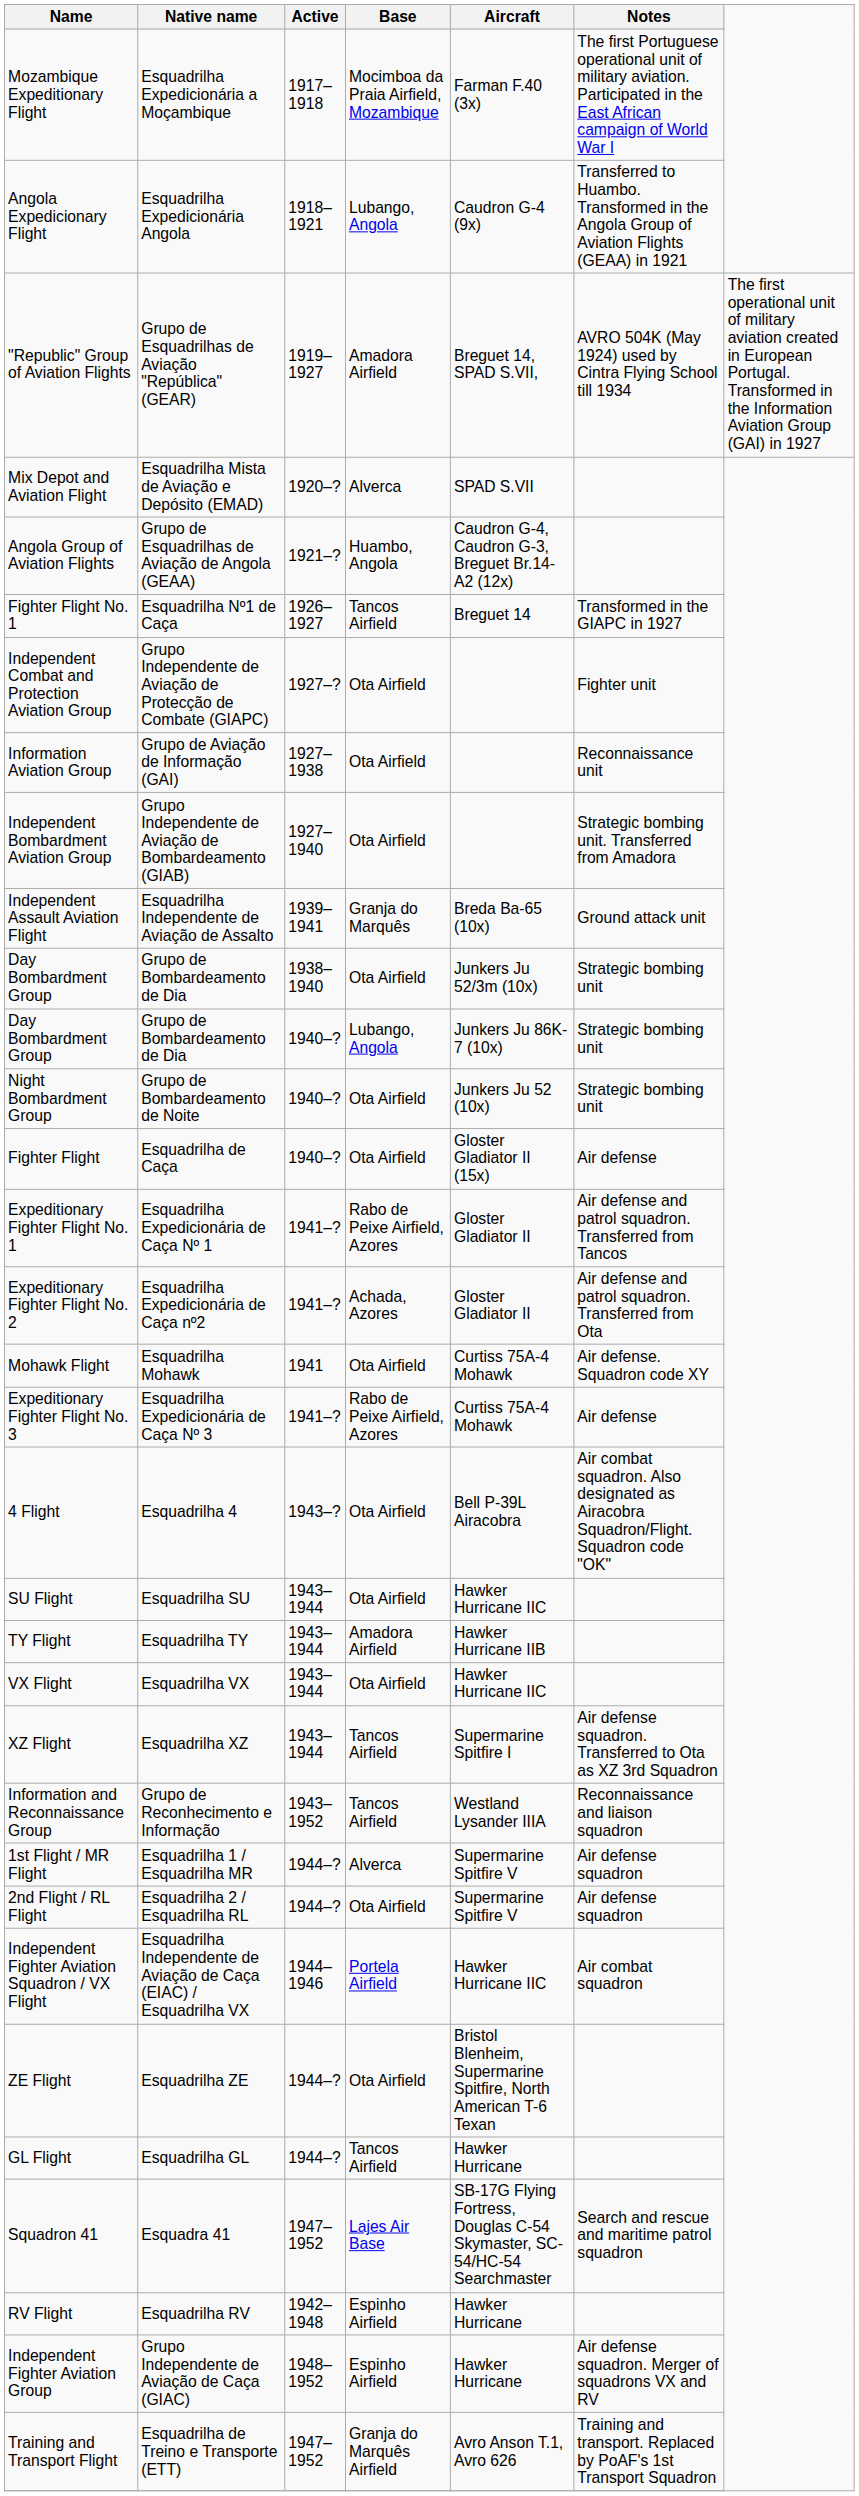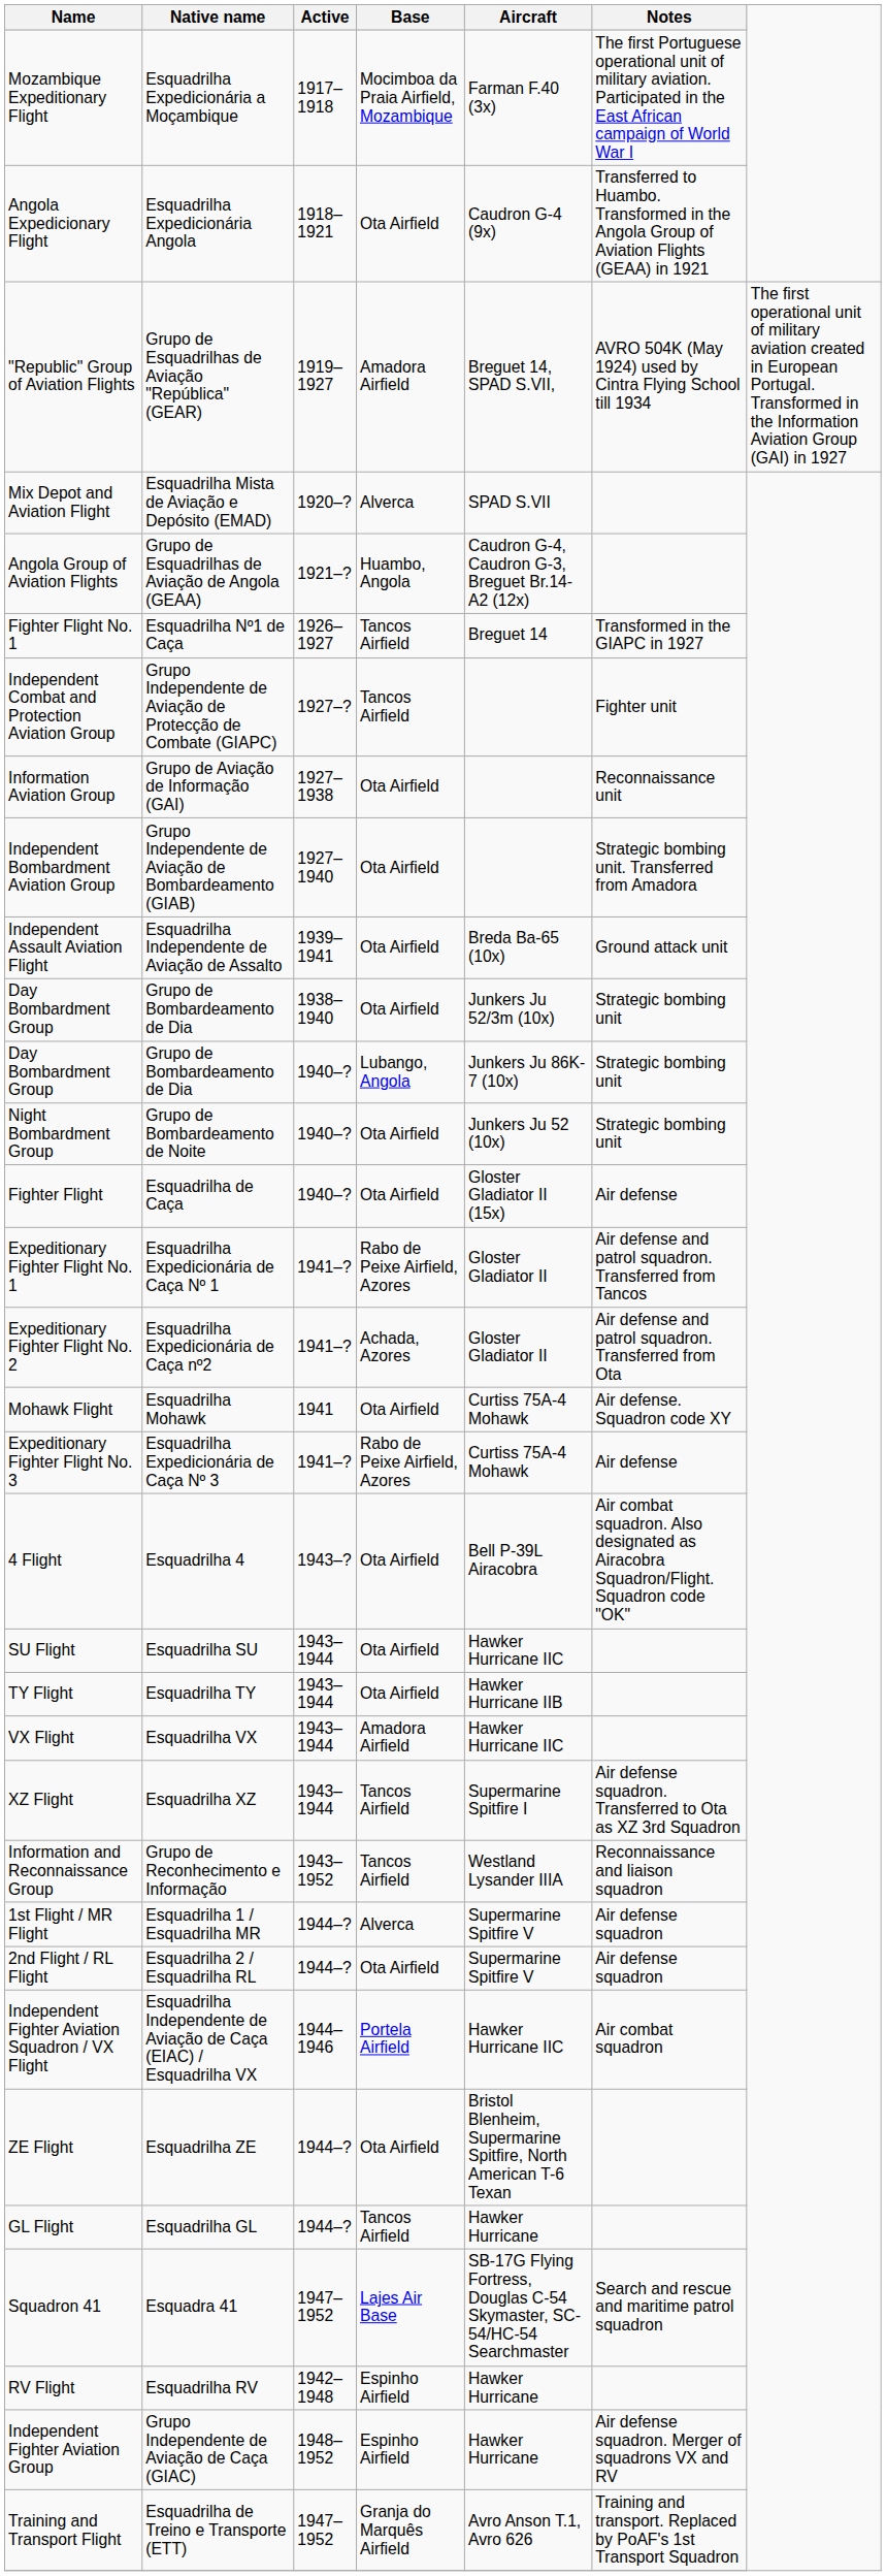 <table class="wikitable sortable">
 <tr style="background:#cccccc;">
 <th>Name</th>
 <th>Native name</th>
 <th>Active</th>
 <th>Base</th>
 <th>Aircraft</th>
 <th>Notes</th>
 </tr>
 <tr>
 <td>Mozambique Expeditionary Flight</td>
 <td>Esquadrilha Expedicionária a Moçambique</td>
 <td>1917–1918</td>
 <td>Mocimboa da Praia Airfield, <a href='#'>Mozambique</a></td>
 <td>Farman F.40 (3x)</td>
 <td>The first Portuguese operational unit of military aviation. Participated in the <a href='#'>East African campaign of World War I</a></td>
 </tr>
 <tr>
 <td>Angola Expedicionary Flight</td>
 <td>Esquadrilha Expedicionária  Angola</td>
 <td>1918–1921</td>
-<td>Lubango, <a href='#'>Angola</a></td>
+<td>Ota Airfield</td>
 <td>Caudron G-4 (9x)</td>
 <td>Transferred to Huambo. Transformed in the Angola Group of Aviation Flights (GEAA) in 1921</td>
 </tr>
 <tr>
 <td>"Republic" Group of Aviation Flights</td>
 <td>Grupo de Esquadrilhas de Aviação "República" (GEAR)</td>
 <td>1919–1927</td>
 <td>Amadora Airfield</td>
 <td>Breguet 14, SPAD S.VII,</td>
 <td>AVRO 504K (May 1924) used by Cintra Flying School till 1934</td>
 <td>The first operational unit of military aviation created in European Portugal. Transformed in the Information Aviation Group (GAI) in 1927</td>
 </tr>
 <tr>
 <td>Mix Depot and Aviation Flight</td>
 <td>Esquadrilha Mista de Aviação e Depósito (EMAD)</td>
 <td>1920–?</td>
 <td>Alverca</td>
 <td>SPAD S.VII</td>
 <td></td>
 </tr>
 <tr>
 <td>Angola Group of Aviation Flights</td>
 <td>Grupo de Esquadrilhas de Aviação de Angola (GEAA)</td>
 <td>1921–?</td>
 <td>Huambo, Angola</td>
 <td>Caudron G-4, Caudron G-3, Breguet Br.14-A2 (12x)</td>
 <td></td>
 </tr>
 <tr>
 <td>Fighter Flight No. 1</td>
 <td>Esquadrilha Nº1 de Caça</td>
 <td>1926–1927</td>
 <td>Tancos Airfield</td>
 <td>Breguet 14</td>
 <td>Transformed in the GIAPC in 1927</td>
 </tr>
 <tr>
 <td>Independent Combat and Protection Aviation Group</td>
 <td>Grupo Independente de Aviação de Protecção de Combate (GIAPC)</td>
 <td>1927–?</td>
-<td>Ota Airfield</td>
+<td>Tancos Airfield</td>
 <td></td>
 <td>Fighter unit</td>
 </tr>
 <tr>
 <td>Information Aviation Group</td>
 <td>Grupo de Aviação de Informação (GAI)</td>
 <td>1927–1938</td>
 <td>Ota Airfield</td>
 <td></td>
 <td>Reconnaissance unit</td>
 </tr>
 <tr>
 <td>Independent Bombardment Aviation Group</td>
 <td>Grupo Independente de Aviação de Bombardeamento (GIAB)</td>
 <td>1927–1940</td>
 <td>Ota Airfield</td>
 <td></td>
 <td>Strategic bombing unit. Transferred from Amadora</td>
 </tr>
 <tr>
 <td>Independent Assault Aviation Flight</td>
 <td>Esquadrilha Independente de Aviação de Assalto</td>
 <td>1939–1941</td>
-<td>Granja do Marquês</td>
+<td>Ota Airfield</td>
 <td>Breda Ba-65 (10x)</td>
 <td>Ground attack unit</td>
 </tr>
 <tr>
 <td>Day Bombardment Group</td>
 <td>Grupo de Bombardeamento de Dia</td>
 <td>1938–1940</td>
 <td>Ota Airfield</td>
 <td>Junkers Ju 52/3m (10x)</td>
 <td>Strategic bombing unit</td>
 </tr>
 <tr>
 <td>Day Bombardment Group</td>
 <td>Grupo de Bombardeamento de Dia</td>
 <td>1940–?</td>
 <td>Lubango, <a href='#'>Angola</a></td>
 <td>Junkers Ju 86K-7 (10x)</td>
 <td>Strategic bombing unit</td>
 </tr>
 <tr>
 <td>Night Bombardment Group</td>
 <td>Grupo de Bombardeamento de Noite</td>
 <td>1940–?</td>
 <td>Ota Airfield</td>
 <td>Junkers Ju 52 (10x)</td>
 <td>Strategic bombing unit</td>
 </tr>
 <tr>
 <td>Fighter Flight</td>
 <td>Esquadrilha de Caça</td>
 <td>1940–?</td>
 <td>Ota Airfield</td>
 <td>Gloster Gladiator II (15x)</td>
 <td>Air defense</td>
 </tr>
 <tr>
 <td>Expeditionary Fighter Flight No. 1</td>
 <td>Esquadrilha Expedicionária de Caça Nº 1</td>
 <td>1941–?</td>
 <td>Rabo de Peixe Airfield, Azores</td>
 <td>Gloster Gladiator II</td>
 <td>Air defense and patrol squadron. Transferred from Tancos</td>
 </tr>
 <tr>
 <td>Expeditionary Fighter Flight No. 2</td>
 <td>Esquadrilha Expedicionária de Caça nº2</td>
 <td>1941–?</td>
 <td>Achada, Azores</td>
 <td>Gloster Gladiator II</td>
 <td>Air defense and patrol squadron. Transferred from Ota</td>
 </tr>
 <tr>
 <td>Mohawk Flight</td>
 <td>Esquadrilha Mohawk</td>
 <td>1941</td>
 <td>Ota Airfield</td>
 <td>Curtiss 75A-4 Mohawk</td>
 <td>Air defense. Squadron code XY</td>
 </tr>
 <tr>
 <td>Expeditionary Fighter Flight No. 3</td>
 <td>Esquadrilha Expedicionária de Caça Nº 3</td>
 <td>1941–?</td>
 <td>Rabo de Peixe Airfield, Azores</td>
 <td>Curtiss 75A-4 Mohawk</td>
 <td>Air defense</td>
 </tr>
 <tr>
 <td>4 Flight</td>
 <td>Esquadrilha 4</td>
 <td>1943–?</td>
 <td>Ota Airfield</td>
 <td>Bell P-39L Airacobra</td>
 <td>Air combat squadron. Also designated as Airacobra Squadron/Flight. Squadron code "OK"</td>
 </tr>
 <tr>
 <td>SU Flight</td>
 <td>Esquadrilha SU</td>
 <td>1943–1944</td>
 <td>Ota Airfield</td>
 <td>Hawker Hurricane IIC</td>
 <td></td>
 </tr>
 <tr>
 <td>TY Flight</td>
 <td>Esquadrilha TY</td>
 <td>1943–1944</td>
-<td>Amadora Airfield</td>
+<td>Ota Airfield</td>
 <td>Hawker Hurricane IIB</td>
 <td></td>
 </tr>
 <tr>
 <td>VX Flight</td>
 <td>Esquadrilha VX</td>
 <td>1943–1944</td>
-<td>Ota Airfield</td>
+<td>Amadora Airfield</td>
 <td>Hawker Hurricane IIC</td>
 <td></td>
 </tr>
 <tr>
 <td>XZ Flight</td>
 <td>Esquadrilha XZ</td>
 <td>1943–1944</td>
 <td>Tancos Airfield</td>
 <td>Supermarine Spitfire I</td>
 <td>Air defense squadron. Transferred to Ota as XZ 3rd Squadron</td>
 </tr>
 <tr>
 <td>Information and Reconnaissance Group</td>
 <td>Grupo de Reconhecimento e Informação</td>
 <td>1943–1952</td>
 <td>Tancos Airfield</td>
 <td>Westland Lysander IIIA</td>
 <td>Reconnaissance and liaison squadron</td>
 </tr>
 <tr>
 <td>1st Flight / MR Flight</td>
 <td>Esquadrilha 1 / Esquadrilha MR</td>
 <td>1944–?</td>
 <td>Alverca</td>
 <td>Supermarine Spitfire V</td>
 <td>Air defense squadron</td>
 </tr>
 <tr>
 <td>2nd Flight / RL Flight</td>
 <td>Esquadrilha 2 / Esquadrilha RL</td>
 <td>1944–?</td>
 <td>Ota Airfield</td>
 <td>Supermarine Spitfire V</td>
 <td>Air defense squadron</td>
 </tr>
 <tr>
 <td>Independent Fighter Aviation Squadron / VX Flight</td>
 <td>Esquadrilha Independente de Aviação de Caça (EIAC) / Esquadrilha VX</td>
 <td>1944–1946</td>
 <td><a href='#'>Portela Airfield</a></td>
 <td>Hawker Hurricane IIC</td>
 <td>Air combat squadron</td>
 </tr>
 <tr>
 <td>ZE Flight</td>
 <td>Esquadrilha ZE</td>
 <td>1944–?</td>
 <td>Ota Airfield</td>
 <td>Bristol Blenheim, Supermarine Spitfire, North American T-6 Texan</td>
 <td></td>
 </tr>
 <tr>
 <td>GL Flight</td>
 <td>Esquadrilha GL</td>
 <td>1944–?</td>
 <td>Tancos Airfield</td>
 <td>Hawker Hurricane</td>
 <td></td>
 </tr>
 <tr>
 <td>Squadron 41</td>
 <td>Esquadra 41</td>
 <td>1947–1952</td>
 <td><a href='#'>Lajes Air Base</a></td>
 <td>SB-17G Flying Fortress, Douglas C-54 Skymaster, SC-54/HC-54 Searchmaster</td>
 <td>Search and rescue and maritime patrol squadron</td>
 </tr>
 <tr>
 <td>RV Flight</td>
 <td>Esquadrilha RV</td>
 <td>1942–1948</td>
 <td>Espinho Airfield</td>
 <td>Hawker Hurricane</td>
 <td></td>
 </tr>
 <tr>
 <td>Independent Fighter Aviation Group</td>
 <td>Grupo Independente de Aviação de Caça (GIAC)</td>
 <td>1948–1952</td>
 <td>Espinho Airfield</td>
 <td>Hawker Hurricane</td>
 <td>Air defense squadron. Merger of squadrons VX and RV</td>
 </tr>
 <tr>
 <td>Training and Transport Flight</td>
 <td>Esquadrilha de Treino e Transporte (ETT)</td>
 <td>1947–1952</td>
 <td>Granja do Marquês Airfield</td>
 <td>Avro Anson T.1, Avro 626</td>
 <td>Training and transport. Replaced by PoAF's 1st Transport Squadron</td>
 </tr>
 <tr>
 </tr>
 </table>
